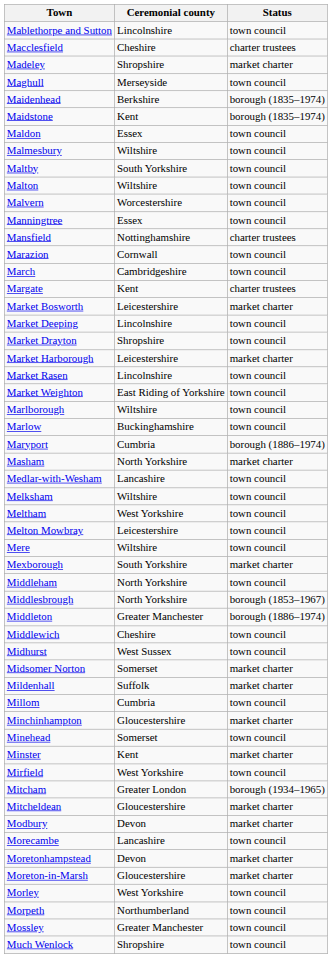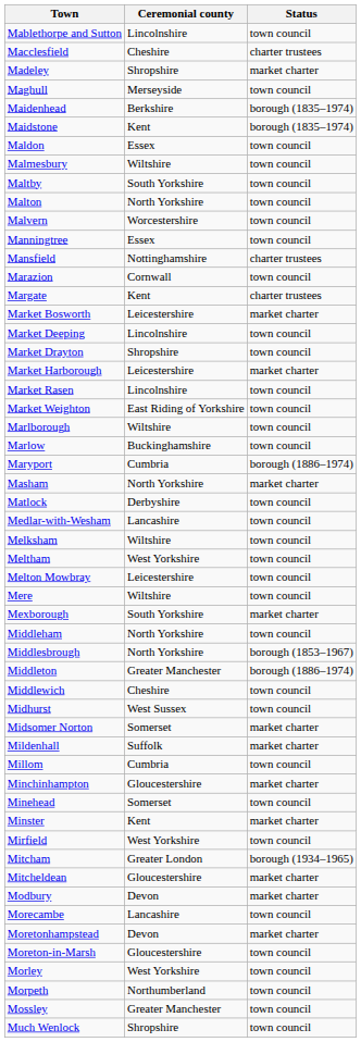 <table class="wikitable sortable">
 <tr>
 <th>Town</th>
 <th>Ceremonial county</th>
 <th>Status</th>
 </tr>
 <tr>
 <td><a href='#'>Mablethorpe and Sutton</a></td>
 <td>Lincolnshire</td>
 <td>town council</td>
 </tr>
 <tr>
 <td><a href='#'>Macclesfield</a></td>
 <td>Cheshire</td>
 <td>charter trustees</td>
 </tr>
 <tr>
 <td><a href='#'>Madeley</a></td>
 <td>Shropshire</td>
 <td>market charter</td>
 </tr>
 <tr>
 <td><a href='#'>Maghull</a></td>
 <td>Merseyside</td>
 <td>town council</td>
 </tr>
 <tr>
 <td><a href='#'>Maidenhead</a></td>
 <td>Berkshire</td>
 <td>borough (1835–1974)</td>
 </tr>
 <tr>
 <td><a href='#'>Maidstone</a></td>
 <td>Kent</td>
 <td>borough (1835–1974)</td>
 </tr>
 <tr>
 <td><a href='#'>Maldon</a></td>
 <td>Essex</td>
 <td>town council</td>
 </tr>
 <tr>
 <td><a href='#'>Malmesbury</a></td>
 <td>Wiltshire</td>
 <td>town council</td>
 </tr>
 <tr>
 <td><a href='#'>Maltby</a></td>
 <td>South Yorkshire</td>
 <td>town council</td>
 </tr>
 <tr>
 <td><a href='#'>Malton</a></td>
-<td>Wiltshire</td>
+<td>North Yorkshire</td>
 <td>town council</td>
 </tr>
 <tr>
 <td><a href='#'>Malvern</a></td>
 <td>Worcestershire</td>
 <td>town council</td>
 </tr>
 <tr>
 <td><a href='#'>Manningtree</a></td>
 <td>Essex</td>
 <td>town council</td>
 </tr>
 <tr>
 <td><a href='#'>Mansfield</a></td>
 <td>Nottinghamshire</td>
 <td>charter trustees</td>
 </tr>
 <tr>
 <td><a href='#'>Marazion</a></td>
 <td>Cornwall</td>
-<td>town council</td>
-</tr>
-<tr>
-<td><a href='#'>March</a></td>
-<td>Cambridgeshire</td>
 <td>town council</td>
 </tr>
 <tr>
 <td><a href='#'>Margate</a></td>
 <td>Kent</td>
 <td>charter trustees</td>
 </tr>
 <tr>
 <td><a href='#'>Market Bosworth</a></td>
 <td>Leicestershire</td>
 <td>market charter</td>
 </tr>
 <tr>
 <td><a href='#'>Market Deeping</a></td>
 <td>Lincolnshire</td>
 <td>town council</td>
 </tr>
 <tr>
 <td><a href='#'>Market Drayton</a></td>
 <td>Shropshire</td>
 <td>town council</td>
 </tr>
 <tr>
 <td><a href='#'>Market Harborough</a></td>
 <td>Leicestershire</td>
 <td>market charter</td>
 </tr>
 <tr>
 <td><a href='#'>Market Rasen</a></td>
 <td>Lincolnshire</td>
 <td>town council</td>
 </tr>
 <tr>
 <td><a href='#'>Market Weighton</a></td>
 <td>East Riding of Yorkshire</td>
 <td>town council</td>
 </tr>
 <tr>
 <td><a href='#'>Marlborough</a></td>
 <td>Wiltshire</td>
 <td>town council</td>
 </tr>
 <tr>
 <td><a href='#'>Marlow</a></td>
 <td>Buckinghamshire</td>
 <td>town council</td>
 </tr>
 <tr>
 <td><a href='#'>Maryport</a></td>
 <td>Cumbria</td>
 <td>borough (1886–1974)</td>
 </tr>
 <tr>
 <td><a href='#'>Masham</a></td>
 <td>North Yorkshire</td>
 <td>market charter</td>
+</tr>
+<tr>
+<td><a href='#'>Matlock</a></td>
+<td>Derbyshire</td>
+<td>town council</td>
 </tr>
 <tr>
 <td><a href='#'>Medlar-with-Wesham</a></td>
 <td>Lancashire</td>
 <td>town council</td>
 </tr>
 <tr>
 <td><a href='#'>Melksham</a></td>
 <td>Wiltshire</td>
 <td>town council</td>
 </tr>
 <tr>
 <td><a href='#'>Meltham</a></td>
 <td>West Yorkshire</td>
 <td>town council</td>
 </tr>
 <tr>
 <td><a href='#'>Melton Mowbray</a></td>
 <td>Leicestershire</td>
 <td>town council</td>
 </tr>
 <tr>
 <td><a href='#'>Mere</a></td>
 <td>Wiltshire</td>
 <td>town council</td>
 </tr>
 <tr>
 <td><a href='#'>Mexborough</a></td>
 <td>South Yorkshire</td>
 <td>market charter</td>
 </tr>
 <tr>
 <td><a href='#'>Middleham</a></td>
 <td>North Yorkshire</td>
 <td>town council</td>
 </tr>
 <tr>
 <td><a href='#'>Middlesbrough</a></td>
 <td>North Yorkshire</td>
 <td>borough (1853–1967)</td>
 </tr>
 <tr>
 <td><a href='#'>Middleton</a></td>
 <td>Greater Manchester</td>
 <td>borough (1886–1974)</td>
 </tr>
 <tr>
 <td><a href='#'>Middlewich</a></td>
 <td>Cheshire</td>
 <td>town council</td>
 </tr>
 <tr>
 <td><a href='#'>Midhurst</a></td>
 <td>West Sussex</td>
 <td>town council</td>
 </tr>
 <tr>
 <td><a href='#'>Midsomer Norton</a></td>
 <td>Somerset</td>
 <td>market charter</td>
 </tr>
 <tr>
 <td><a href='#'>Mildenhall</a></td>
 <td>Suffolk</td>
 <td>market charter</td>
 </tr>
 <tr>
 <td><a href='#'>Millom</a></td>
 <td>Cumbria</td>
 <td>town council</td>
 </tr>
 <tr>
 <td><a href='#'>Minchinhampton</a></td>
 <td>Gloucestershire</td>
 <td>market charter</td>
 </tr>
 <tr>
 <td><a href='#'>Minehead</a></td>
 <td>Somerset</td>
 <td>town council</td>
 </tr>
 <tr>
 <td><a href='#'>Minster</a></td>
 <td>Kent</td>
 <td>market charter</td>
 </tr>
 <tr>
 <td><a href='#'>Mirfield</a></td>
 <td>West Yorkshire</td>
 <td>town council</td>
 </tr>
 <tr>
 <td><a href='#'>Mitcham</a></td>
 <td>Greater London</td>
 <td>borough (1934–1965)</td>
 </tr>
 <tr>
 <td><a href='#'>Mitcheldean</a></td>
 <td>Gloucestershire</td>
 <td>market charter</td>
 </tr>
 <tr>
 <td><a href='#'>Modbury</a></td>
 <td>Devon</td>
 <td>market charter</td>
 </tr>
 <tr>
 <td><a href='#'>Morecambe</a></td>
 <td>Lancashire</td>
 <td>town council</td>
 </tr>
 <tr>
 <td><a href='#'>Moretonhampstead</a></td>
 <td>Devon</td>
 <td>market charter</td>
 </tr>
 <tr>
 <td><a href='#'>Moreton-in-Marsh</a></td>
 <td>Gloucestershire</td>
-<td>market charter</td>
+<td>town council</td>
 </tr>
 <tr>
 <td><a href='#'>Morley</a></td>
 <td>West Yorkshire</td>
 <td>town council</td>
 </tr>
 <tr>
 <td><a href='#'>Morpeth</a></td>
 <td>Northumberland</td>
 <td>town council</td>
 </tr>
 <tr>
 <td><a href='#'>Mossley</a></td>
 <td>Greater Manchester</td>
 <td>town council</td>
 </tr>
 <tr>
 <td><a href='#'>Much Wenlock</a></td>
 <td>Shropshire</td>
 <td>town council</td>
 </tr>
 </table>
